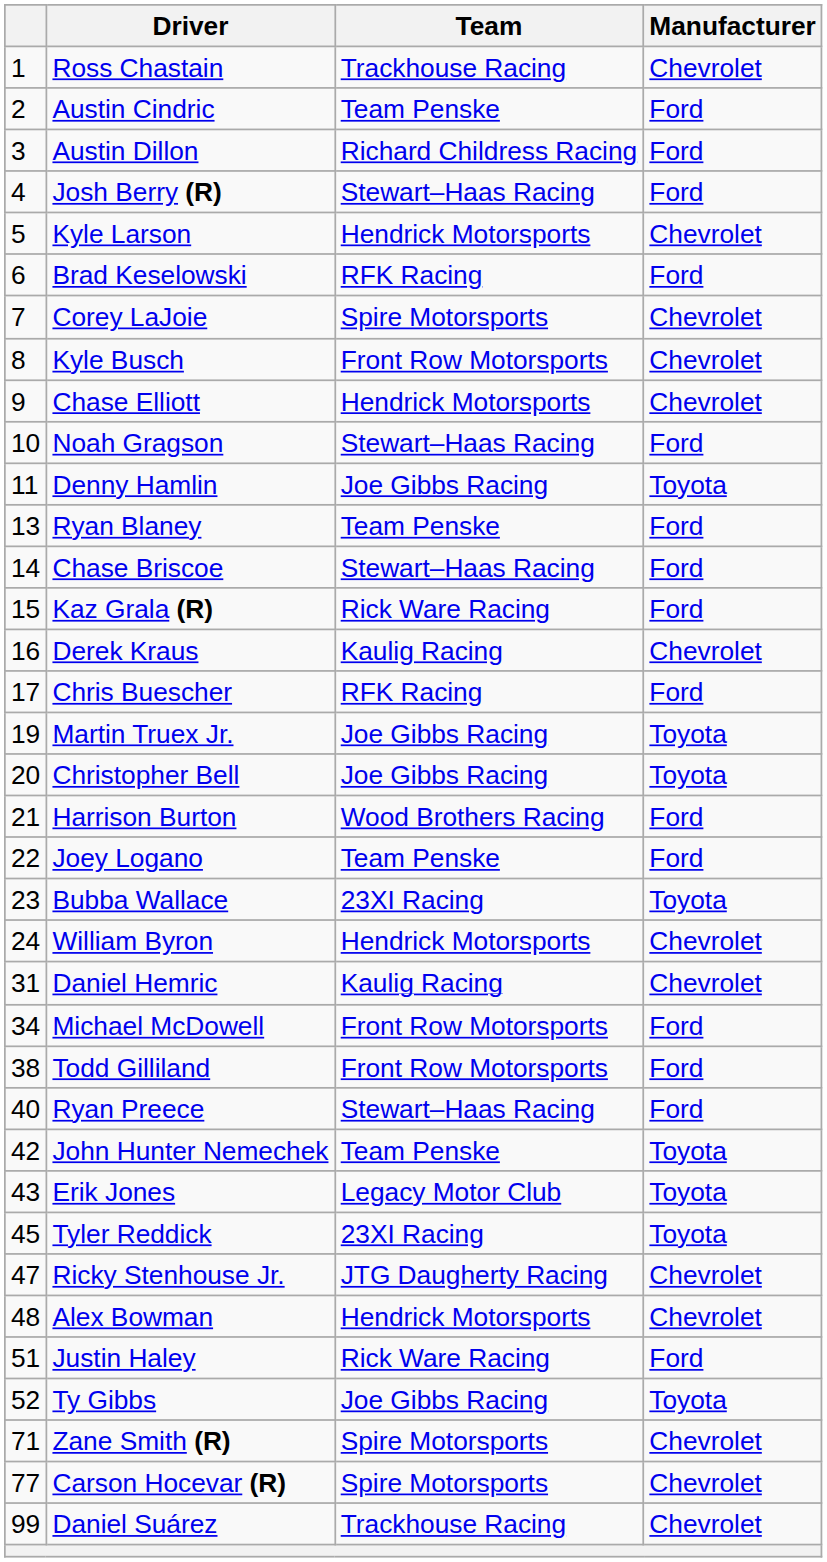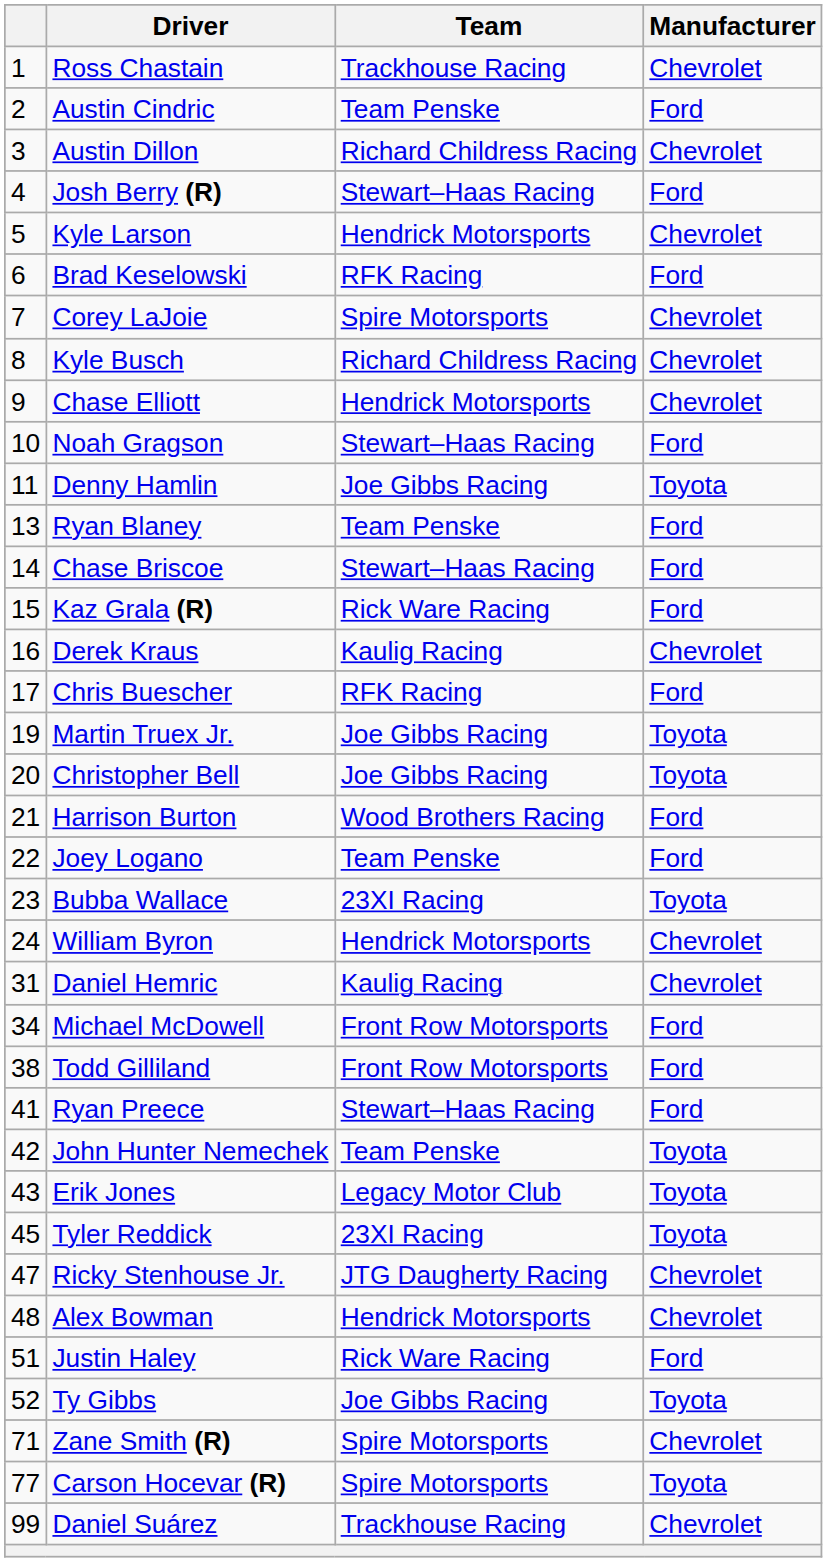 <table class="wikitable" style="font-size:95%">
 <tr>
 <th></th>
 <th>Driver</th>
 <th>Team</th>
 <th>Manufacturer</th>
 </tr>
 <tr>
 <td>1</td>
 <td><a href='#'>Ross Chastain</a></td>
 <td><a href='#'>Trackhouse Racing</a></td>
 <td><a href='#'>Chevrolet</a></td>
 </tr>
 <tr>
 <td>2</td>
 <td><a href='#'>Austin Cindric</a></td>
 <td><a href='#'>Team Penske</a></td>
 <td><a href='#'>Ford</a></td>
 </tr>
 <tr>
 <td>3</td>
 <td><a href='#'>Austin Dillon</a></td>
 <td nowrap><a href='#'>Richard Childress Racing</a></td>
-<td><a href='#'>Ford</a></td>
+<td><a href='#'>Chevrolet</a></td>
 </tr>
 <tr>
 <td>4</td>
 <td><a href='#'>Josh Berry</a> <strong>(R)</strong></td>
 <td><a href='#'>Stewart–Haas Racing</a></td>
 <td><a href='#'>Ford</a></td>
 </tr>
 <tr>
 <td>5</td>
 <td><a href='#'>Kyle Larson</a></td>
 <td><a href='#'>Hendrick Motorsports</a></td>
 <td><a href='#'>Chevrolet</a></td>
 </tr>
 <tr>
 <td>6</td>
 <td><a href='#'>Brad Keselowski</a></td>
 <td><a href='#'>RFK Racing</a></td>
 <td><a href='#'>Ford</a></td>
 </tr>
 <tr>
 <td>7</td>
 <td><a href='#'>Corey LaJoie</a></td>
 <td><a href='#'>Spire Motorsports</a></td>
 <td><a href='#'>Chevrolet</a></td>
 </tr>
 <tr>
 <td>8</td>
 <td><a href='#'>Kyle Busch</a></td>
-<td><a href='#'>Front Row Motorsports</a></td>
+<td><a href='#'>Richard Childress Racing</a></td>
 <td><a href='#'>Chevrolet</a></td>
 </tr>
 <tr>
 <td>9</td>
 <td><a href='#'>Chase Elliott</a></td>
 <td><a href='#'>Hendrick Motorsports</a></td>
 <td><a href='#'>Chevrolet</a></td>
 </tr>
 <tr>
 <td>10</td>
 <td><a href='#'>Noah Gragson</a></td>
 <td><a href='#'>Stewart–Haas Racing</a></td>
 <td><a href='#'>Ford</a></td>
 </tr>
 <tr>
 <td>11</td>
 <td><a href='#'>Denny Hamlin</a></td>
 <td><a href='#'>Joe Gibbs Racing</a></td>
 <td><a href='#'>Toyota</a></td>
 </tr>
 <tr>
 <td>13</td>
 <td><a href='#'>Ryan Blaney</a></td>
 <td><a href='#'>Team Penske</a></td>
 <td><a href='#'>Ford</a></td>
 </tr>
 <tr>
 <td>14</td>
 <td><a href='#'>Chase Briscoe</a></td>
 <td><a href='#'>Stewart–Haas Racing</a></td>
 <td><a href='#'>Ford</a></td>
 </tr>
 <tr>
 <td>15</td>
 <td><a href='#'>Kaz Grala</a> <strong>(R)</strong></td>
 <td><a href='#'>Rick Ware Racing</a></td>
 <td><a href='#'>Ford</a></td>
 </tr>
 <tr>
 <td>16</td>
 <td><a href='#'>Derek Kraus</a></td>
 <td><a href='#'>Kaulig Racing</a></td>
 <td><a href='#'>Chevrolet</a></td>
 </tr>
 <tr>
 <td>17</td>
 <td><a href='#'>Chris Buescher</a></td>
 <td><a href='#'>RFK Racing</a></td>
 <td><a href='#'>Ford</a></td>
 </tr>
 <tr>
 <td>19</td>
 <td><a href='#'>Martin Truex Jr.</a></td>
 <td><a href='#'>Joe Gibbs Racing</a></td>
 <td><a href='#'>Toyota</a></td>
 </tr>
 <tr>
 <td>20</td>
 <td><a href='#'>Christopher Bell</a></td>
 <td><a href='#'>Joe Gibbs Racing</a></td>
 <td><a href='#'>Toyota</a></td>
 </tr>
 <tr>
 <td>21</td>
 <td><a href='#'>Harrison Burton</a></td>
 <td><a href='#'>Wood Brothers Racing</a></td>
 <td><a href='#'>Ford</a></td>
 </tr>
 <tr>
 <td>22</td>
 <td><a href='#'>Joey Logano</a></td>
 <td><a href='#'>Team Penske</a></td>
 <td><a href='#'>Ford</a></td>
 </tr>
 <tr>
 <td>23</td>
 <td><a href='#'>Bubba Wallace</a></td>
 <td><a href='#'>23XI Racing</a></td>
 <td><a href='#'>Toyota</a></td>
 </tr>
 <tr>
 <td>24</td>
 <td><a href='#'>William Byron</a></td>
 <td><a href='#'>Hendrick Motorsports</a></td>
 <td><a href='#'>Chevrolet</a></td>
 </tr>
 <tr>
 <td>31</td>
 <td><a href='#'>Daniel Hemric</a></td>
 <td><a href='#'>Kaulig Racing</a></td>
 <td><a href='#'>Chevrolet</a></td>
 </tr>
 <tr>
 <td>34</td>
 <td><a href='#'>Michael McDowell</a></td>
 <td><a href='#'>Front Row Motorsports</a></td>
 <td><a href='#'>Ford</a></td>
 </tr>
 <tr>
 <td>38</td>
 <td><a href='#'>Todd Gilliland</a></td>
 <td><a href='#'>Front Row Motorsports</a></td>
 <td><a href='#'>Ford</a></td>
 </tr>
 <tr>
-<td>40</td>
+<td>41</td>
 <td><a href='#'>Ryan Preece</a></td>
 <td><a href='#'>Stewart–Haas Racing</a></td>
 <td><a href='#'>Ford</a></td>
 </tr>
 <tr>
 <td>42</td>
 <td><a href='#'>John Hunter Nemechek</a></td>
 <td><a href='#'>Team Penske</a></td>
 <td><a href='#'>Toyota</a></td>
 </tr>
 <tr>
 <td>43</td>
 <td><a href='#'>Erik Jones</a></td>
 <td><a href='#'>Legacy Motor Club</a></td>
 <td><a href='#'>Toyota</a></td>
 </tr>
 <tr>
 <td>45</td>
 <td><a href='#'>Tyler Reddick</a></td>
 <td><a href='#'>23XI Racing</a></td>
 <td><a href='#'>Toyota</a></td>
 </tr>
 <tr>
 <td>47</td>
 <td nowrap><a href='#'>Ricky Stenhouse Jr.</a></td>
 <td><a href='#'>JTG Daugherty Racing</a></td>
 <td><a href='#'>Chevrolet</a></td>
 </tr>
 <tr>
 <td>48</td>
 <td><a href='#'>Alex Bowman</a></td>
 <td><a href='#'>Hendrick Motorsports</a></td>
 <td><a href='#'>Chevrolet</a></td>
 </tr>
 <tr>
 <td>51</td>
 <td><a href='#'>Justin Haley</a></td>
 <td><a href='#'>Rick Ware Racing</a></td>
 <td><a href='#'>Ford</a></td>
 </tr>
 <tr>
 <td>52</td>
 <td><a href='#'>Ty Gibbs</a></td>
 <td><a href='#'>Joe Gibbs Racing</a></td>
 <td><a href='#'>Toyota</a></td>
 </tr>
 <tr>
 <td>71</td>
 <td><a href='#'>Zane Smith</a> <strong>(R)</strong></td>
 <td><a href='#'>Spire Motorsports</a></td>
 <td><a href='#'>Chevrolet</a></td>
 </tr>
 <tr>
 <td>77</td>
 <td><a href='#'>Carson Hocevar</a> <strong>(R)</strong></td>
 <td><a href='#'>Spire Motorsports</a></td>
-<td><a href='#'>Chevrolet</a></td>
+<td><a href='#'>Toyota</a></td>
 </tr>
 <tr>
 <td>99</td>
 <td><a href='#'>Daniel Suárez</a></td>
 <td><a href='#'>Trackhouse Racing</a></td>
 <td><a href='#'>Chevrolet</a></td>
 </tr>
 <tr>
 <th colspan="4"></th>
 </tr>
 </table>
